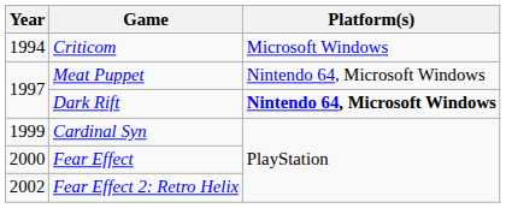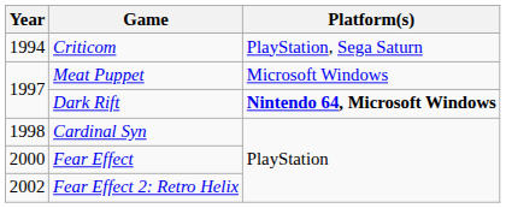 <table class="wikitable sortable">
 <tr>
 <th>Year</th>
 <th>Game</th>
 <th>Platform(s)</th>
 </tr>
 <tr>
 <td>1994</td>
 <td><em><a href='#'>Criticom</a></em></td>
-<td><a href='#'>Microsoft Windows</a></td>
+<td><a href='#'>PlayStation</a>, <a href='#'>Sega Saturn</a></td>
 </tr>
 <tr>
 <td rowspan="2">1997</td>
 <td><em><a href='#'>Meat Puppet</a></em></td>
-<td><a href='#'>Nintendo 64</a>, Microsoft Windows</td>
+<td><a href='#'>Microsoft Windows</a></td>
 </tr>
 <tr>
 <td><em><a href='#'>Dark Rift</a></em></td>
 <td><strong><a href='#'>Nintendo 64</a>, Microsoft Windows</strong></td>
 </tr>
 <tr>
-<td>1999</td>
+<td>1998</td>
 <td><em><a href='#'>Cardinal Syn</a></em></td>
 <td rowspan="3">PlayStation</td>
 </tr>
 <tr>
 <td>2000</td>
 <td><em><a href='#'>Fear Effect</a></em></td>
 </tr>
 <tr>
 <td>2002</td>
 <td><em><a href='#'>Fear Effect 2: Retro Helix</a></em></td>
 </tr>
 </table>
